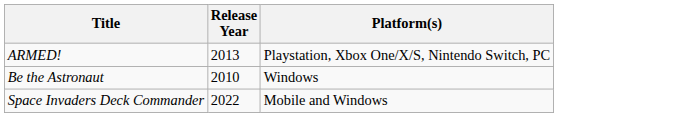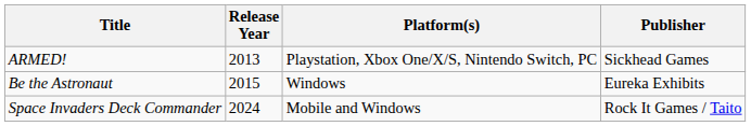 <table class="wikitable sortable" border="1">
 <tr>
 <th>Title</th>
 <th>Release<br>Year</th>
 <th>Platform(s)</th>
+<th>Publisher</th>
 </tr>
 <tr>
 <td><em>ARMED!</em></td>
 <td>2013</td>
 <td>Playstation, Xbox One/X/S, Nintendo Switch, PC</td>
+<td>Sickhead Games</td>
 </tr>
 <tr>
 <td><em>Be the Astronaut</em></td>
-<td>2010</td>
+<td>2015</td>
 <td>Windows</td>
+<td>Eureka Exhibits</td>
 </tr>
 <tr>
 <td><em>Space Invaders Deck Commander</em></td>
-<td>2022</td>
+<td>2024</td>
 <td>Mobile and Windows</td>
+<td>Rock It Games / <a href='#'>Taito</a></td>
 </tr>
 </table>
